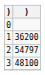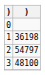 <table class="wikitable" align="left">
 <tr>
 <th>)</th>
 <th>)</th>
 </tr>
 <tr align="center">
 <td>0</td>
 <td></td>
 </tr>
 <tr align="center">
 <td>1</td>
-<td>36200</td>
+<td>36198</td>
 </tr>
 <tr align="center">
 <td>2</td>
 <td>54797</td>
 </tr>
 <tr align="center">
 <td>3</td>
 <td>48100</td>
 </tr>
 <tr align="center">
 </tr>
 </table>
